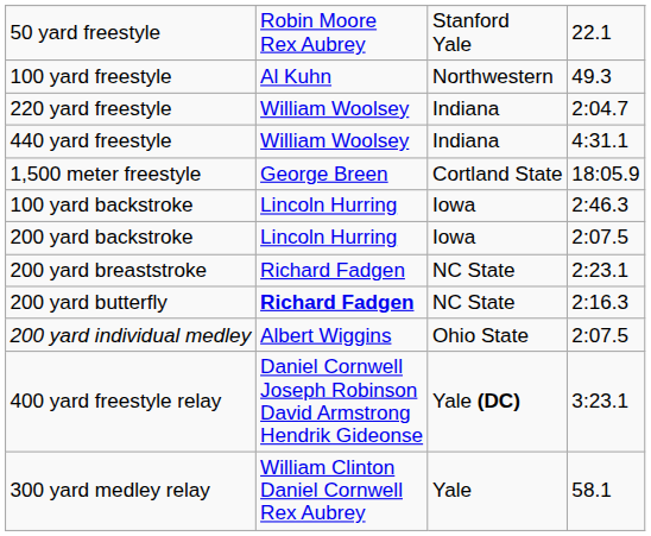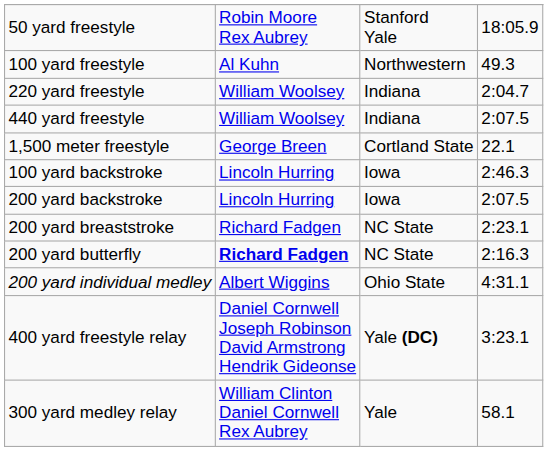 <table class="wikitable sortable" style="text-align:left">
 <tr>
 </tr>
 <tr>
 <td>50 yard freestyle</td>
 <td><a href='#'>Robin Moore</a><br> <a href='#'>Rex Aubrey</a></td>
 <td>Stanford<br>Yale</td>
-<td>22.1</td>
+<td>18:05.9</td>
 </tr>
 <tr>
 <td>100 yard freestyle</td>
 <td><a href='#'>Al Kuhn</a></td>
 <td>Northwestern</td>
 <td>49.3</td>
 </tr>
 <tr>
 <td>220 yard freestyle</td>
 <td><a href='#'>William Woolsey</a></td>
 <td>Indiana</td>
 <td>2:04.7</td>
 </tr>
 <tr>
 <td>440 yard freestyle</td>
 <td><a href='#'>William Woolsey</a></td>
 <td>Indiana</td>
-<td>4:31.1</td>
+<td>2:07.5</td>
 </tr>
 <tr>
 <td>1,500 meter freestyle</td>
 <td><a href='#'>George Breen</a></td>
 <td>Cortland State</td>
-<td>18:05.9</td>
+<td>22.1</td>
 </tr>
 <tr>
 <td>100 yard backstroke</td>
 <td> <a href='#'>Lincoln Hurring</a></td>
 <td>Iowa</td>
 <td>2:46.3</td>
 </tr>
 <tr>
 <td>200 yard backstroke</td>
 <td> <a href='#'>Lincoln Hurring</a></td>
 <td>Iowa</td>
 <td>2:07.5</td>
 </tr>
 <tr>
 <td>200 yard breaststroke</td>
 <td><a href='#'>Richard Fadgen</a></td>
 <td>NC State</td>
 <td>2:23.1</td>
 </tr>
 <tr>
 <td>200 yard butterfly</td>
 <td><strong><a href='#'>Richard Fadgen</a></strong></td>
 <td>NC State</td>
 <td>2:16.3</td>
 </tr>
 <tr>
 <td><em>200 yard individual medley</em></td>
 <td><a href='#'>Albert Wiggins</a></td>
 <td>Ohio State</td>
-<td>2:07.5</td>
+<td>4:31.1</td>
 </tr>
 <tr>
 <td>400 yard freestyle relay</td>
 <td><a href='#'>Daniel Cornwell</a><br><a href='#'>Joseph Robinson</a><br><a href='#'>David Armstrong</a><br><a href='#'>Hendrik Gideonse</a></td>
 <td>Yale <strong>(DC)</strong></td>
 <td>3:23.1</td>
 </tr>
 <tr>
 <td>300 yard medley relay</td>
 <td><a href='#'>William Clinton</a><br><a href='#'>Daniel Cornwell</a><br> <a href='#'>Rex Aubrey</a></td>
 <td>Yale</td>
 <td>58.1</td>
 </tr>
 </table>
